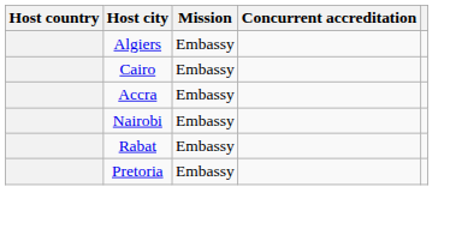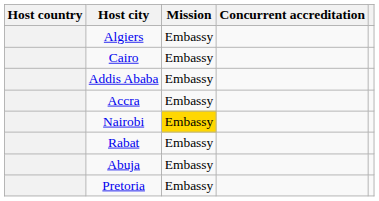 <table class="wikitable plainrowheaders" style="text-align:center;">
 <tr>
 <th scope="col">Host country</th>
 <th scope="col">Host city</th>
 <th scope="col">Mission</th>
 <th scope="col">Concurrent accreditation</th>
 <th scope="col"></th>
 </tr>
 <tr>
 <th scope="row"></th>
 <td><a href='#'>Algiers</a></td>
 <td>Embassy</td>
 <td></td>
 <td></td>
 </tr>
 <tr>
 <th scope="row"></th>
 <td><a href='#'>Cairo</a></td>
 <td>Embassy</td>
 <td></td>
 <td></td>
 </tr>
 <tr>
 <th scope="row"></th>
+<td><a href='#'>Addis Ababa</a></td>
+<td>Embassy</td>
+<td></td>
+<td></td>
+</tr>
+<tr>
+<th scope="row"></th>
 <td><a href='#'>Accra</a></td>
 <td>Embassy</td>
 <td></td>
 <td></td>
 </tr>
 <tr>
 <th scope="row"></th>
 <td><a href='#'>Nairobi</a></td>
-<td>Embassy</td>
+<td style="background: gold;">Embassy</td>
 <td></td>
 <td></td>
 </tr>
 <tr>
 <th scope="row"></th>
 <td><a href='#'>Rabat</a></td>
 <td>Embassy</td>
 <td></td>
 <td></td>
 </tr>
 <tr>
 <th scope="row"></th>
+<td><a href='#'>Abuja</a></td>
+<td>Embassy</td>
+<td></td>
+<td></td>
+</tr>
+<tr>
+<th scope="row"></th>
 <td><a href='#'>Pretoria</a></td>
 <td>Embassy</td>
 <td></td>
 <td></td>
 </tr>
 </table>
